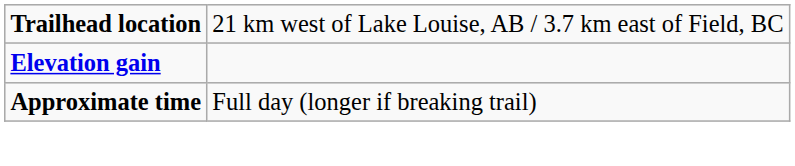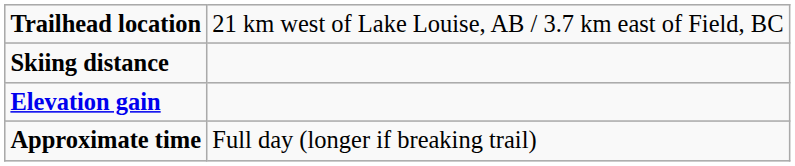 <table class = "wikitable">
 <tr>
 <td><strong>Trailhead location</strong></td>
 <td>21 km west of Lake Louise, AB / 3.7 km east of Field, BC</td>
+</tr>
+<tr>
+<td><strong>Skiing distance</strong></td>
+<td></td>
 </tr>
 <tr>
 <td><strong><a href='#'>Elevation gain</a></strong></td>
 <td></td>
 </tr>
 <tr>
 <td><strong>Approximate time</strong></td>
 <td>Full day (longer if breaking trail)</td>
 </tr>
 </table>
